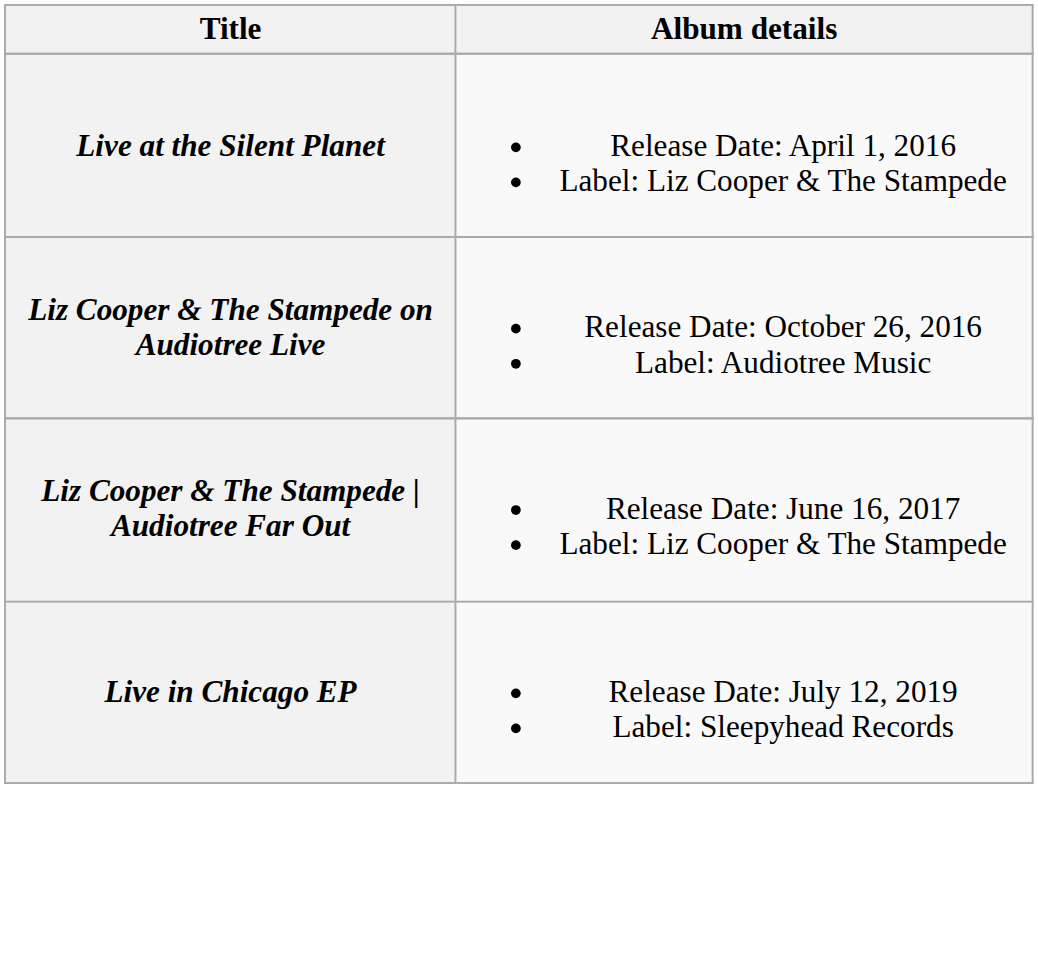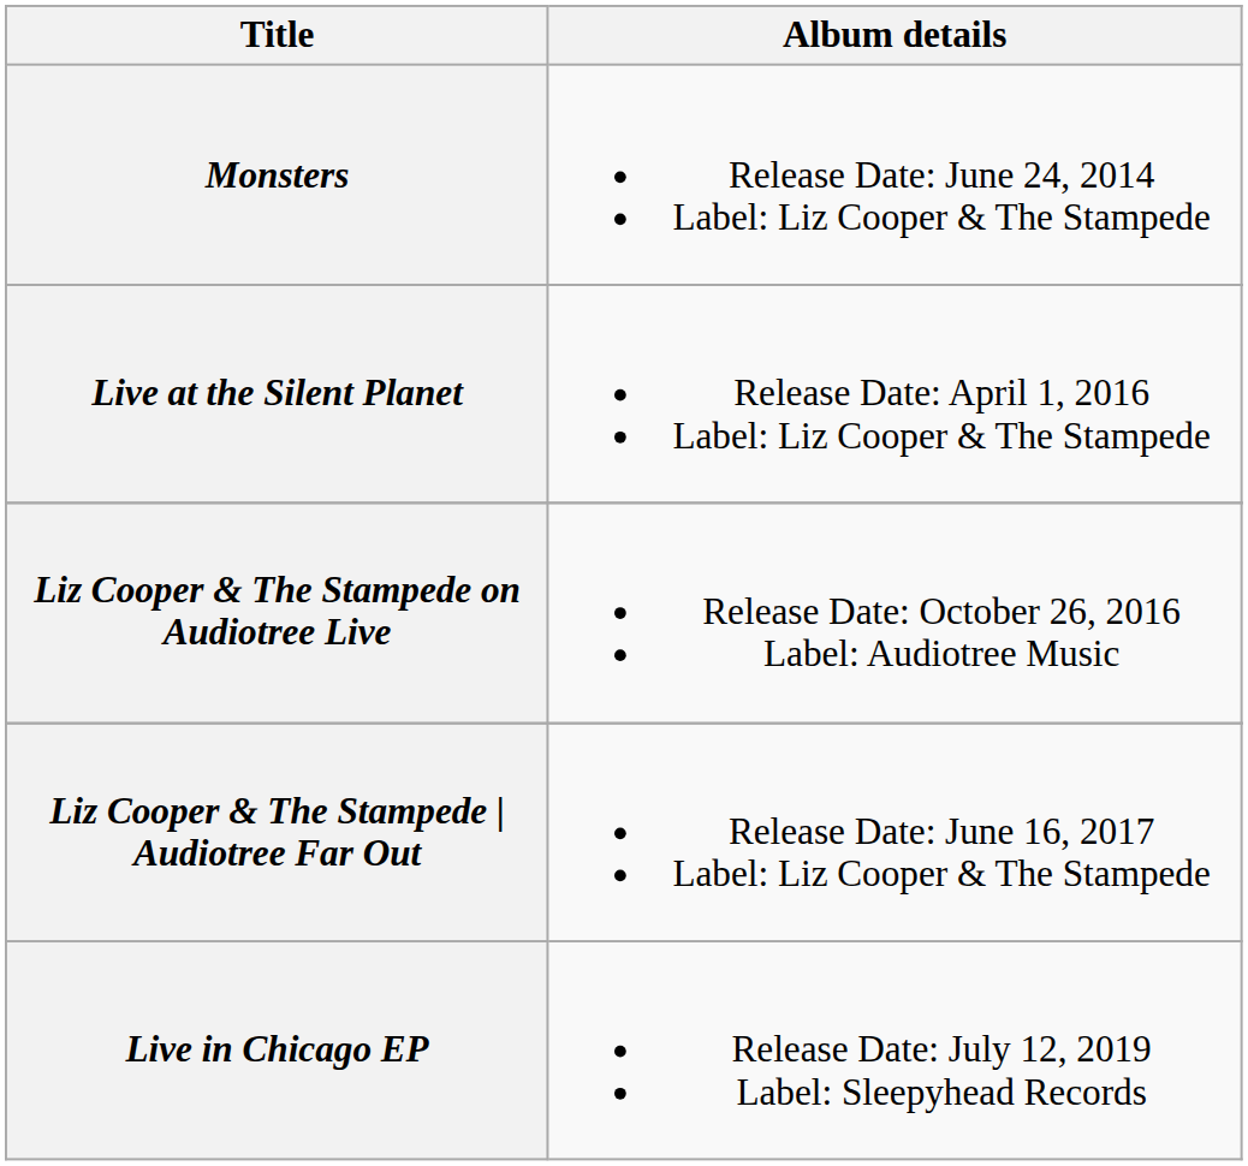 <table class="wikitable plainrowheaders" style="text-align:center;">
 <tr>
 <th scope="col" style="width:14em;">Title</th>
 <th scope="col" style="width:18em;">Album details</th>
+</tr>
+<tr>
+<th scope="row"><em>Monsters</em></th>
+<td><br><ul><li>Release Date: June 24, 2014</li><li>Label: Liz Cooper & The Stampede</li></ul></td>
 </tr>
 <tr>
 </tr>
 <tr>
 <th scope="row"><em>Live at the Silent Planet</em></th>
 <td><br><ul><li>Release Date: April 1, 2016</li><li>Label: Liz Cooper & The Stampede</li></ul></td>
 </tr>
 <tr>
 </tr>
 <tr>
 <th scope="row"><em>Liz Cooper & The Stampede on Audiotree Live</em></th>
 <td><br><ul><li>Release Date: October 26, 2016</li><li>Label: Audiotree Music</li></ul></td>
 </tr>
 <tr>
 </tr>
 <tr>
 <th scope="row"><em>Liz Cooper & The Stampede | Audiotree Far Out</em></th>
 <td><br><ul><li>Release Date: June 16, 2017</li><li>Label: Liz Cooper & The Stampede</li></ul></td>
 </tr>
 <tr>
 <th scope="row"><em>Live in Chicago EP</em></th>
 <td><br><ul><li>Release Date: July 12, 2019</li><li>Label: Sleepyhead Records</li></ul></td>
 </tr>
 </table>
